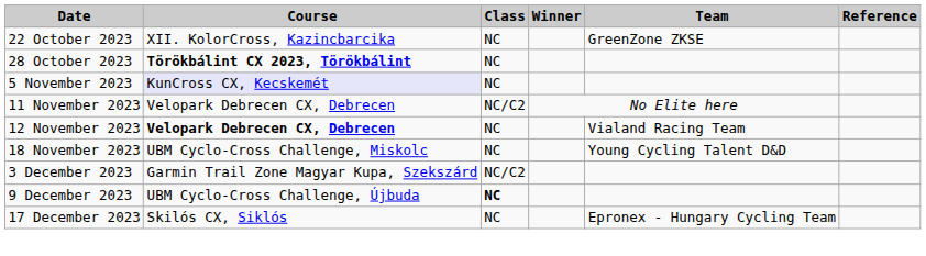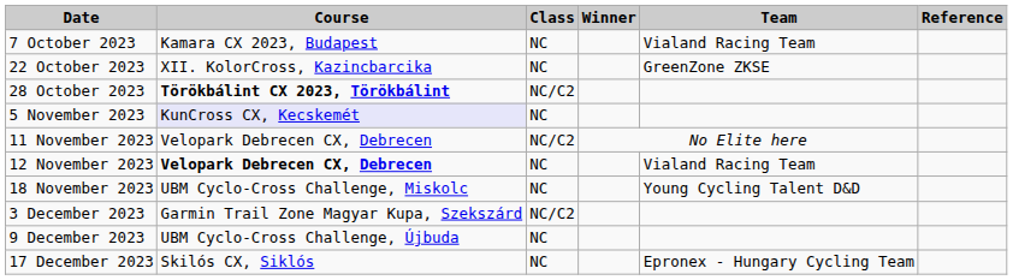 <table class="wikitable sortable alternance ">
 <tr>
 <th scope="col" style="background-color:#CCCCCC;">Date</th>
 <th scope="col" style="background-color:#CCCCCC;">Course</th>
 <th scope="col" style="background-color:#CCCCCC;">Class</th>
 <th scope="col" style="background-color:#CCCCCC;">Winner</th>
 <th scope="col" style="background-color:#CCCCCC;">Team</th>
 <th scope="col" style="background-color:#CCCCCC;">Reference</th>
+</tr>
+<tr>
+<td>7 October 2023</td>
+<td> Kamara CX 2023, <a href='#'>Budapest</a></td>
+<td>NC</td>
+<td></td>
+<td>Vialand Racing Team</td>
+<td></td>
 </tr>
 <tr>
 <td>22 October 2023</td>
 <td> XII. KolorCross, <a href='#'>Kazincbarcika</a></td>
 <td>NC</td>
 <td></td>
 <td>GreenZone ZKSE</td>
 <td></td>
 </tr>
 <tr>
 <td>28 October 2023</td>
 <td><strong> Törökbálint CX 2023, <a href='#'>Törökbálint</a></strong></td>
-<td>NC</td>
+<td>NC/C2</td>
 <td></td>
 <td></td>
 <td></td>
 </tr>
 <tr>
 <td>5 November 2023</td>
 <td style="background: lavender;"> KunCross CX, <a href='#'>Kecskemét</a></td>
 <td>NC</td>
 <td></td>
 <td></td>
 <td></td>
 </tr>
 <tr>
 <td>11 November 2023</td>
 <td> Velopark Debrecen CX, <a href='#'>Debrecen</a></td>
 <td>NC/C2</td>
 <td align=center colspan="2"><em>No Elite here</em></td>
 <td></td>
 </tr>
 <tr>
 <td>12 November 2023</td>
 <td><strong> Velopark Debrecen CX, <a href='#'>Debrecen</a></strong></td>
 <td>NC</td>
 <td></td>
 <td>Vialand Racing Team</td>
 <td></td>
 </tr>
 <tr>
 <td>18 November 2023</td>
 <td> UBM Cyclo-Cross Challenge, <a href='#'>Miskolc</a></td>
 <td>NC</td>
 <td></td>
 <td>Young Cycling Talent D&D</td>
 <td></td>
 </tr>
 <tr>
 <td>3 December 2023</td>
 <td> Garmin Trail Zone Magyar Kupa, <a href='#'>Szekszárd</a></td>
 <td>NC/C2</td>
 <td></td>
 <td></td>
 <td></td>
 </tr>
 <tr>
 <td>9 December 2023</td>
 <td> UBM Cyclo-Cross Challenge, <a href='#'>Újbuda</a></td>
-<td><strong>NC</strong></td>
+<td>NC</td>
 <td></td>
 <td></td>
 <td></td>
 </tr>
 <tr>
 <td>17 December 2023</td>
 <td> Skilós CX, <a href='#'>Siklós</a></td>
 <td>NC</td>
 <td></td>
 <td>Epronex - Hungary Cycling Team</td>
 <td></td>
 </tr>
 </table>
